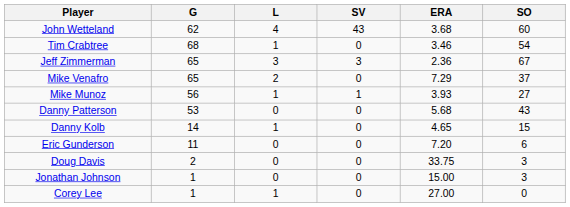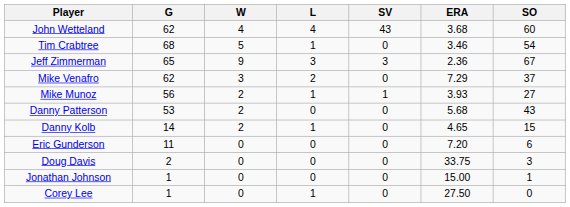 <table class="wikitable sortable">
 <tr>
 <th bgcolor="#DDDDFF" width="16%">Player</th>
 <th bgcolor="#DDDDFF" width="9%">G</th>
+<th bgcolor="#DDDDFF" width="9%">W</th>
 <th bgcolor="#DDDDFF" width="9%">L</th>
 <th bgcolor="#DDDDFF" width="9%">SV</th>
 <th bgcolor="#DDDDFF" width="9%">ERA</th>
 <th bgcolor="#DDDDFF" width="9%">SO</th>
 </tr>
 <tr align="center">
 <td><a href='#'>John Wetteland</a></td>
 <td>62</td>
 <td>4</td>
+<td>4</td>
 <td>43</td>
 <td>3.68</td>
 <td>60</td>
 </tr>
 <tr align=center>
 <td><a href='#'>Tim Crabtree</a></td>
 <td>68</td>
+<td>5</td>
 <td>1</td>
 <td>0</td>
 <td>3.46</td>
 <td>54</td>
 </tr>
 <tr align="center">
 <td><a href='#'>Jeff Zimmerman</a></td>
 <td>65</td>
+<td>9</td>
 <td>3</td>
 <td>3</td>
 <td>2.36</td>
 <td>67</td>
 </tr>
 <tr align="center">
 <td><a href='#'>Mike Venafro</a></td>
-<td>65</td>
+<td>62</td>
+<td>3</td>
 <td>2</td>
 <td>0</td>
 <td>7.29</td>
 <td>37</td>
 </tr>
 <tr align="center">
 <td><a href='#'>Mike Munoz</a></td>
 <td>56</td>
+<td>2</td>
 <td>1</td>
 <td>1</td>
 <td>3.93</td>
 <td>27</td>
 </tr>
 <tr align="center">
 <td><a href='#'>Danny Patterson</a></td>
 <td>53</td>
+<td>2</td>
 <td>0</td>
 <td>0</td>
 <td>5.68</td>
 <td>43</td>
 </tr>
 <tr align="center">
 <td><a href='#'>Danny Kolb</a></td>
 <td>14</td>
+<td>2</td>
 <td>1</td>
 <td>0</td>
 <td>4.65</td>
 <td>15</td>
 </tr>
 <tr align="center">
 <td><a href='#'>Eric Gunderson</a></td>
 <td>11</td>
 <td>0</td>
 <td>0</td>
+<td>0</td>
 <td>7.20</td>
 <td>6</td>
 </tr>
 <tr align="center">
 <td><a href='#'>Doug Davis</a></td>
 <td>2</td>
+<td>0</td>
 <td>0</td>
 <td>0</td>
 <td>33.75</td>
 <td>3</td>
 </tr>
 <tr align="center">
 <td><a href='#'>Jonathan Johnson</a></td>
 <td>1</td>
 <td>0</td>
 <td>0</td>
+<td>0</td>
 <td>15.00</td>
-<td>3</td>
+<td>1</td>
 </tr>
 <tr align="center">
 <td><a href='#'>Corey Lee</a></td>
 <td>1</td>
+<td>0</td>
 <td>1</td>
 <td>0</td>
-<td>27.00</td>
+<td>27.50</td>
 <td>0</td>
 </tr>
 </table>
